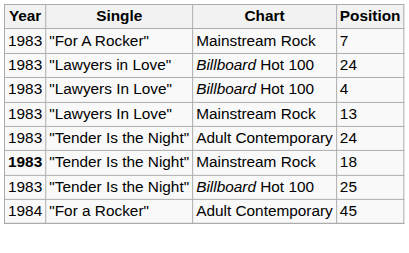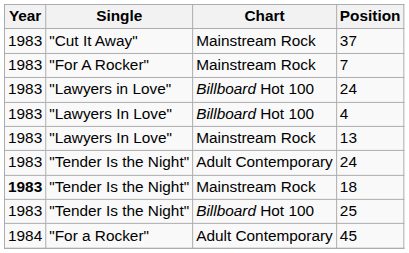 <table class="wikitable">
 <tr>
 <th align="left">Year</th>
 <th align="left">Single</th>
 <th align="left">Chart</th>
 <th align="left">Position</th>
+</tr>
+<tr>
+<td align="left">1983</td>
+<td align="left">"Cut It Away"</td>
+<td align="left">Mainstream Rock</td>
+<td align="left">37</td>
 </tr>
 <tr>
 <td align="left">1983</td>
 <td align="left">"For A Rocker"</td>
 <td align="left">Mainstream Rock</td>
 <td align="left">7</td>
 </tr>
 <tr>
 <td align="left">1983</td>
 <td align="left">"Lawyers in Love"</td>
 <td align="left"><em>Billboard</em> Hot 100</td>
 <td align="left">24</td>
 </tr>
 <tr>
 <td align="left">1983</td>
 <td align="left">"Lawyers In Love"</td>
 <td align="left"><em>Billboard</em> Hot 100</td>
 <td align="left">4</td>
 </tr>
 <tr>
 <td align="left">1983</td>
 <td align="left">"Lawyers In Love"</td>
 <td align="left">Mainstream Rock</td>
 <td align="left">13</td>
 </tr>
 <tr>
 <td align="left">1983</td>
 <td align="left">"Tender Is the Night"</td>
 <td align="left">Adult Contemporary</td>
 <td align="left">24</td>
 </tr>
 <tr>
 <td align="left"><strong>1983</strong></td>
 <td align="left">"Tender Is the Night"</td>
 <td align="left">Mainstream Rock</td>
 <td align="left">18</td>
 </tr>
 <tr>
 <td align="left">1983</td>
 <td align="left">"Tender Is the Night"</td>
 <td align="left"><em>Billboard</em> Hot 100</td>
 <td align="left">25</td>
 </tr>
 <tr>
 <td align="left">1984</td>
 <td align="left">"For a Rocker"</td>
 <td align="left">Adult Contemporary</td>
 <td align="left">45</td>
 </tr>
 <tr>
 </tr>
 </table>
